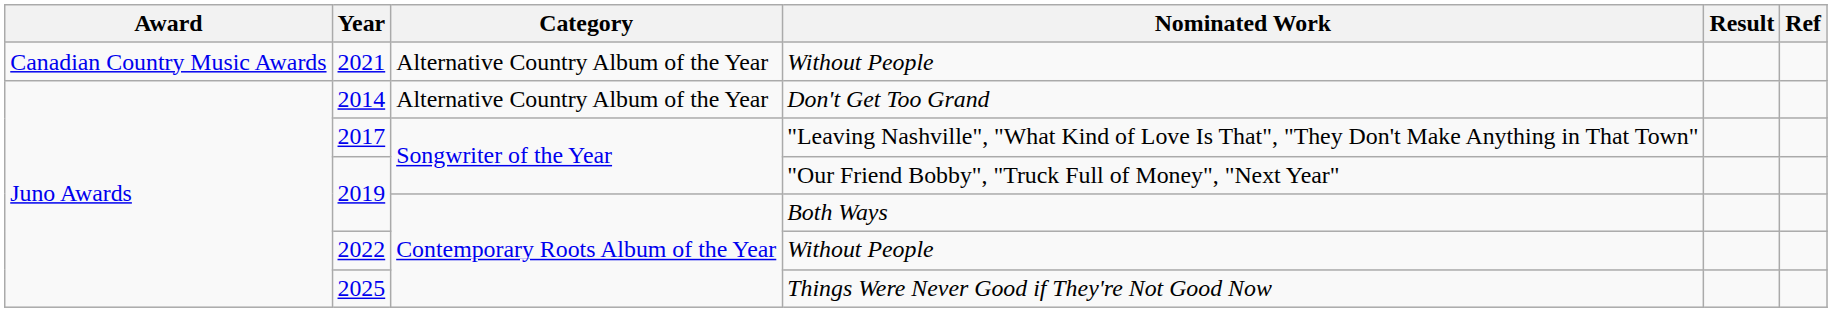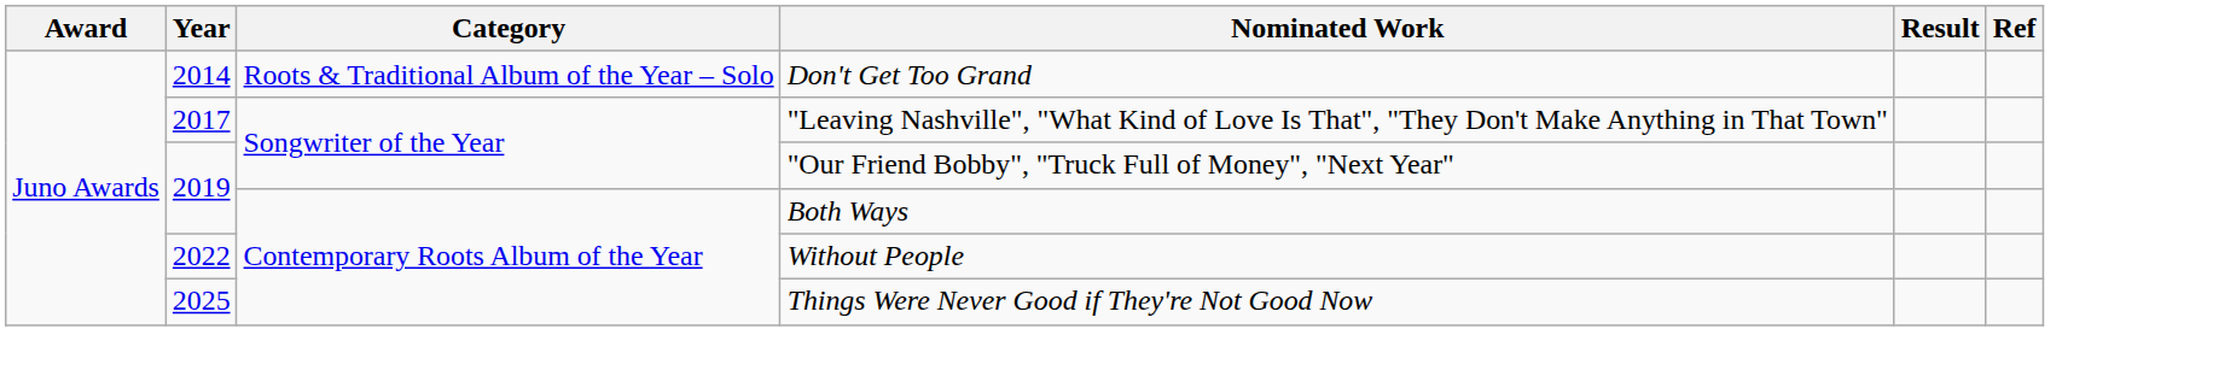 <table class="wikitable">
 <tr>
 <th>Award</th>
 <th>Year</th>
 <th>Category</th>
 <th>Nominated Work</th>
 <th>Result</th>
 <th>Ref</th>
 </tr>
 <tr>
-<td><a href='#'>Canadian Country Music Awards</a></td>
-<td><a href='#'>2021</a></td>
-<td>Alternative Country Album of the Year</td>
-<td><em>Without People</em></td>
-<td></td>
-<td></td>
-</tr>
-<tr>
 <td rowspan=6><a href='#'>Juno Awards</a></td>
 <td><a href='#'>2014</a></td>
-<td>Alternative Country Album of the Year</td>
+<td><a href='#'>Roots & Traditional Album of the Year – Solo</a></td>
 <td><em>Don't Get Too Grand</em></td>
 <td></td>
 <td></td>
 </tr>
 <tr>
 <td><a href='#'>2017</a></td>
 <td rowspan=2><a href='#'>Songwriter of the Year</a></td>
 <td>"Leaving Nashville", "What Kind of Love Is That", "They Don't Make Anything in That Town"</td>
 <td></td>
 <td></td>
 </tr>
 <tr>
 <td rowspan=2><a href='#'>2019</a></td>
 <td>"Our Friend Bobby", "Truck Full of Money", "Next Year"</td>
 <td></td>
 <td></td>
 </tr>
 <tr>
 <td rowspan=3><a href='#'>Contemporary Roots Album of the Year</a></td>
 <td><em>Both Ways</em></td>
 <td></td>
 <td></td>
 </tr>
 <tr>
 <td><a href='#'>2022</a></td>
 <td><em>Without People</em></td>
 <td></td>
 <td></td>
 </tr>
 <tr>
 <td><a href='#'>2025</a></td>
 <td><em>Things Were Never Good if They're Not Good Now</em></td>
 <td></td>
 <td></td>
 </tr>
 </table>
